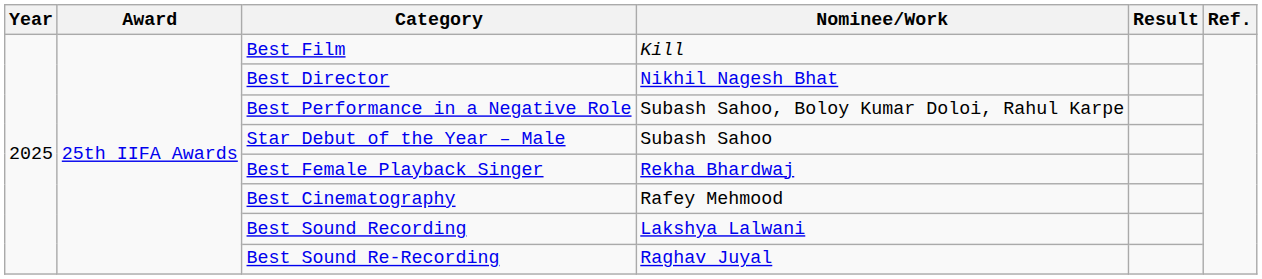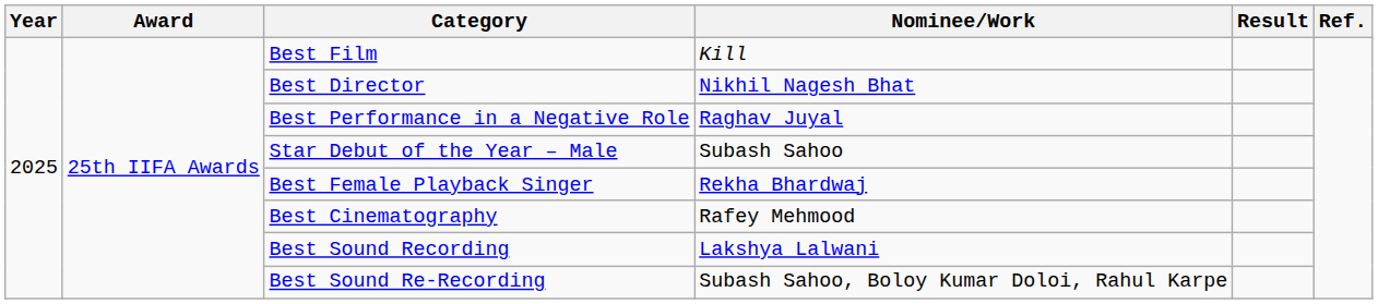 <table class="wikitable">
 <tr>
 <th>Year</th>
 <th>Award</th>
 <th>Category</th>
 <th>Nominee/Work</th>
 <th>Result</th>
 <th>Ref.</th>
 </tr>
 <tr>
 <td rowspan="8">2025</td>
 <td rowspan="8"><a href='#'>25th IIFA Awards</a></td>
 <td><a href='#'>Best Film</a></td>
 <td><em>Kill</em></td>
 <td></td>
 <td rowspan="8"></td>
 </tr>
 <tr>
 <td><a href='#'>Best Director</a></td>
 <td><a href='#'>Nikhil Nagesh Bhat</a></td>
 <td></td>
 </tr>
 <tr>
 <td><a href='#'>Best Performance in a Negative Role</a></td>
-<td>Subash Sahoo, Boloy Kumar Doloi, Rahul Karpe</td>
+<td><a href='#'>Raghav Juyal</a></td>
 <td></td>
 </tr>
 <tr>
 <td><a href='#'>Star Debut of the Year – Male</a></td>
 <td>Subash Sahoo</td>
 <td></td>
 </tr>
 <tr>
 <td><a href='#'>Best Female Playback Singer</a></td>
 <td><a href='#'>Rekha Bhardwaj</a> </td>
 <td></td>
 </tr>
 <tr>
 <td><a href='#'>Best Cinematography</a></td>
 <td>Rafey Mehmood</td>
 <td></td>
 </tr>
 <tr>
 <td><a href='#'>Best Sound Recording</a></td>
 <td><a href='#'>Lakshya Lalwani</a></td>
 <td></td>
 </tr>
 <tr>
 <td><a href='#'>Best Sound Re-Recording</a></td>
-<td><a href='#'>Raghav Juyal</a></td>
+<td>Subash Sahoo, Boloy Kumar Doloi, Rahul Karpe</td>
 <td></td>
 </tr>
 </table>
